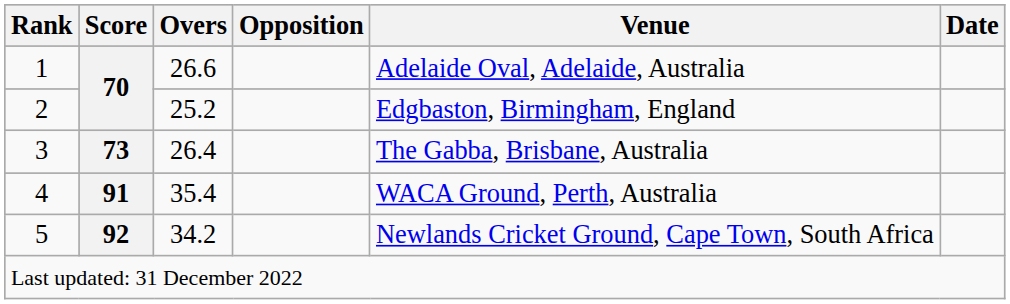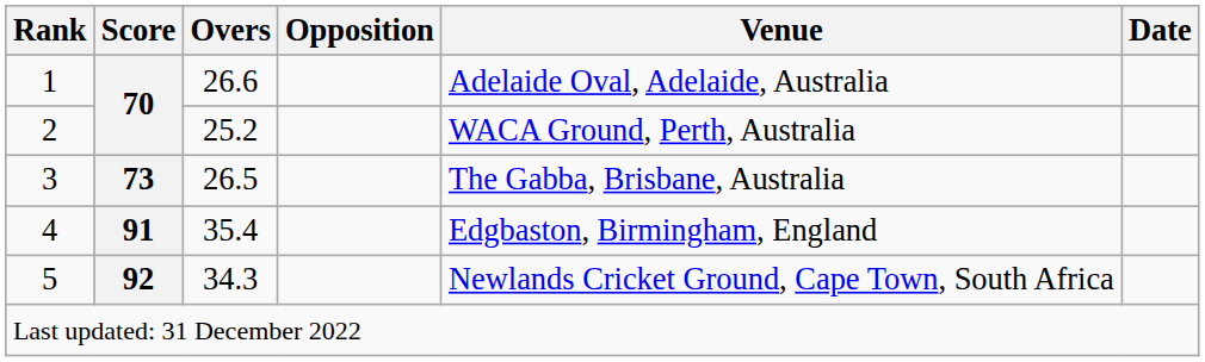 <table class="wikitable plainrowheaders sortable">
 <tr>
 <th scope=col>Rank</th>
 <th scope=col>Score</th>
 <th scope=col>Overs</th>
 <th scope=col>Opposition</th>
 <th scope=col>Venue</th>
 <th scope=col>Date</th>
 </tr>
 <tr>
 <td align=center>1</td>
 <th scope=row style=text-align:center; rowspan=2>70</th>
 <td align=center>26.6</td>
 <td></td>
 <td><a href='#'>Adelaide Oval</a>, <a href='#'>Adelaide</a>, Australia</td>
 <td><a href='#'></a></td>
 </tr>
 <tr>
 <td align=center>2</td>
 <td align=center>25.2</td>
 <td></td>
-<td><a href='#'>Edgbaston</a>, <a href='#'>Birmingham</a>, England</td>
+<td><a href='#'>WACA Ground</a>, <a href='#'>Perth</a>, Australia</td>
 <td><a href='#'></a></td>
 </tr>
 <tr>
 <td align=center>3</td>
 <th scope=row style=text-align:center;>73</th>
-<td align=center>26.4</td>
+<td align=center>26.5</td>
 <td></td>
 <td><a href='#'>The Gabba</a>, <a href='#'>Brisbane</a>, Australia</td>
 <td><a href='#'></a></td>
 </tr>
 <tr>
 <td align=center>4</td>
 <th scope=row style=text-align:center;>91</th>
 <td align=center>35.4</td>
 <td></td>
-<td><a href='#'>WACA Ground</a>, <a href='#'>Perth</a>, Australia</td>
+<td><a href='#'>Edgbaston</a>, <a href='#'>Birmingham</a>, England</td>
 <td><a href='#'></a></td>
 </tr>
 <tr>
 <td align=center>5</td>
 <th scope=row style=text-align:center;>92</th>
-<td align=center>34.2</td>
+<td align=center>34.3</td>
 <td></td>
 <td><a href='#'>Newlands Cricket Ground</a>, <a href='#'>Cape Town</a>, South Africa</td>
 <td><a href='#'></a></td>
 </tr>
 <tr class=sortbottom>
 <td colspan=6><small>Last updated: 31 December 2022</small></td>
 </tr>
 </table>
